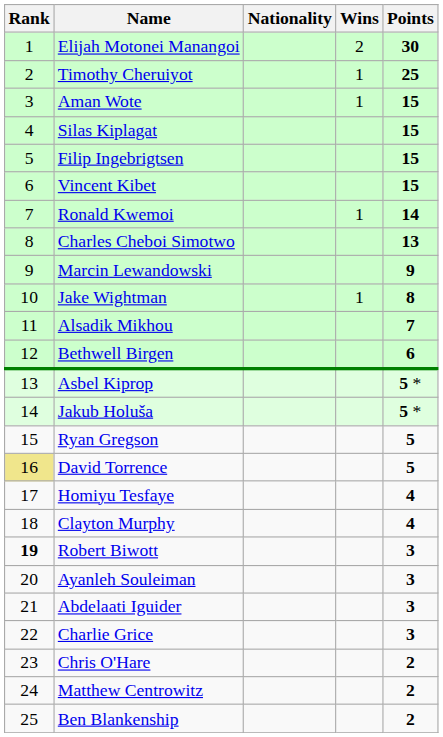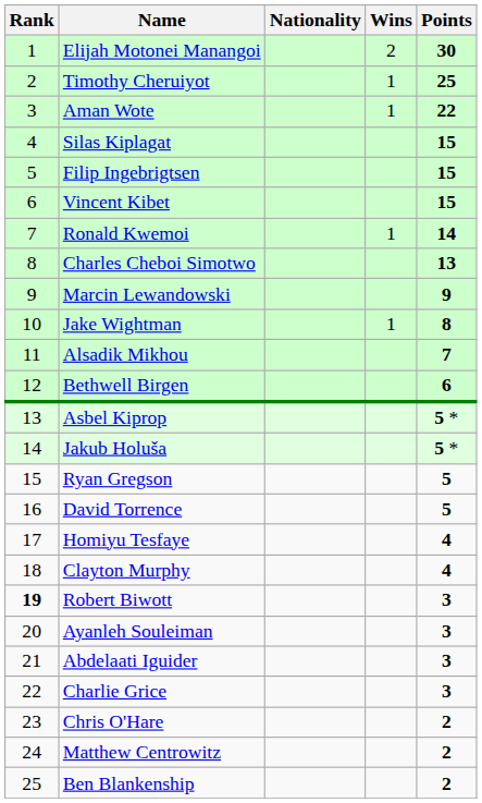 <table class="wikitable sortable" style="text-align:center">
 <tr>
 <th>Rank</th>
 <th>Name</th>
 <th>Nationality</th>
 <th>Wins</th>
 <th>Points</th>
 </tr>
 <tr bgcolor=ccffcc>
 <td>1</td>
 <td align=left><a href='#'>Elijah Motonei Manangoi</a></td>
 <td align=left></td>
 <td>2</td>
 <td><strong>30</strong></td>
 </tr>
 <tr bgcolor=ccffcc>
 <td>2</td>
 <td align=left><a href='#'>Timothy Cheruiyot</a></td>
 <td align=left></td>
 <td>1</td>
 <td><strong>25</strong></td>
 </tr>
 <tr bgcolor=ccffcc>
 <td>3</td>
 <td align=left><a href='#'>Aman Wote</a></td>
 <td align=left></td>
 <td>1</td>
-<td><strong>15</strong></td>
+<td><strong>22</strong></td>
 </tr>
 <tr bgcolor=ccffcc>
 <td>4</td>
 <td align=left><a href='#'>Silas Kiplagat</a></td>
 <td align=left></td>
 <td></td>
 <td><strong>15</strong></td>
 </tr>
 <tr bgcolor=ccffcc>
 <td>5</td>
 <td align=left><a href='#'>Filip Ingebrigtsen</a></td>
 <td align=left></td>
 <td></td>
 <td><strong>15</strong></td>
 </tr>
 <tr bgcolor=ccffcc>
 <td>6</td>
 <td align=left><a href='#'>Vincent Kibet</a></td>
 <td align=left></td>
 <td></td>
 <td><strong>15</strong></td>
 </tr>
 <tr bgcolor=ccffcc>
 <td>7</td>
 <td align=left><a href='#'>Ronald Kwemoi</a></td>
 <td align=left></td>
 <td>1</td>
 <td><strong>14</strong></td>
 </tr>
 <tr bgcolor=ccffcc>
 <td>8</td>
 <td align=left><a href='#'>Charles Cheboi Simotwo</a></td>
 <td align=left></td>
 <td></td>
 <td><strong>13</strong></td>
 </tr>
 <tr bgcolor=ccffcc>
 <td>9</td>
 <td align=left><a href='#'>Marcin Lewandowski</a></td>
 <td align=left></td>
 <td></td>
 <td><strong>9</strong></td>
 </tr>
 <tr bgcolor=ccffcc>
 <td>10</td>
 <td align=left><a href='#'>Jake Wightman</a></td>
 <td align=left></td>
 <td>1</td>
 <td><strong>8</strong></td>
 </tr>
 <tr bgcolor=ccffcc>
 <td>11</td>
 <td align=left><a href='#'>Alsadik Mikhou</a></td>
 <td align=left></td>
 <td></td>
 <td><strong>7</strong></td>
 </tr>
 <tr bgcolor=ccffcc>
 <td>12</td>
 <td align=left><a href='#'>Bethwell Birgen</a></td>
 <td align=left></td>
 <td></td>
 <td><strong>6</strong></td>
 </tr>
 <tr style="border-top:3px solid green;" bgcolor=dfffdf>
 <td>13</td>
 <td align=left><a href='#'>Asbel Kiprop</a></td>
 <td align=left></td>
 <td></td>
 <td><strong>5</strong> *</td>
 </tr>
 <tr bgcolor=dfffdf>
 <td>14</td>
 <td align=left><a href='#'>Jakub Holuša</a></td>
 <td align=left></td>
 <td></td>
 <td><strong>5</strong> *</td>
 </tr>
 <tr>
 <td>15</td>
 <td align=left><a href='#'>Ryan Gregson</a></td>
 <td align=left></td>
 <td></td>
 <td><strong>5</strong></td>
 </tr>
 <tr>
-<td style="background: khaki;">16</td>
+<td>16</td>
 <td align=left><a href='#'>David Torrence</a></td>
 <td align=left></td>
 <td></td>
 <td><strong>5</strong></td>
 </tr>
 <tr>
 <td>17</td>
 <td align=left><a href='#'>Homiyu Tesfaye</a></td>
 <td align=left></td>
 <td></td>
 <td><strong>4</strong></td>
 </tr>
 <tr>
 <td>18</td>
 <td align=left><a href='#'>Clayton Murphy</a></td>
 <td align=left></td>
 <td></td>
 <td><strong>4</strong></td>
 </tr>
 <tr>
 <td><strong>19</strong></td>
 <td align=left><a href='#'>Robert Biwott</a></td>
 <td align=left></td>
 <td></td>
 <td><strong>3</strong></td>
 </tr>
 <tr>
 <td>20</td>
 <td align=left><a href='#'>Ayanleh Souleiman</a></td>
 <td align=left></td>
 <td></td>
 <td><strong>3</strong></td>
 </tr>
 <tr>
 <td>21</td>
 <td align=left><a href='#'>Abdelaati Iguider</a></td>
 <td align=left></td>
 <td></td>
 <td><strong>3</strong></td>
 </tr>
 <tr>
 <td>22</td>
 <td align=left><a href='#'>Charlie Grice</a></td>
 <td align=left></td>
 <td></td>
 <td><strong>3</strong></td>
 </tr>
 <tr>
 <td>23</td>
 <td align=left><a href='#'>Chris O'Hare</a></td>
 <td align=left></td>
 <td></td>
 <td><strong>2</strong></td>
 </tr>
 <tr>
 <td>24</td>
 <td align=left><a href='#'>Matthew Centrowitz</a></td>
 <td align=left></td>
 <td></td>
 <td><strong>2</strong></td>
 </tr>
 <tr>
 <td>25</td>
 <td align=left><a href='#'>Ben Blankenship</a></td>
 <td align=left></td>
 <td></td>
 <td><strong>2</strong></td>
 </tr>
 </table>
